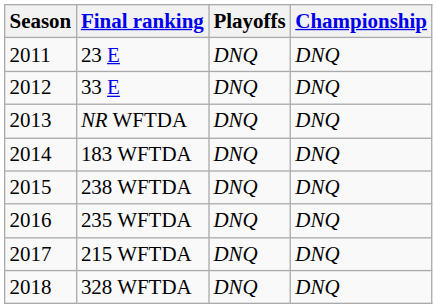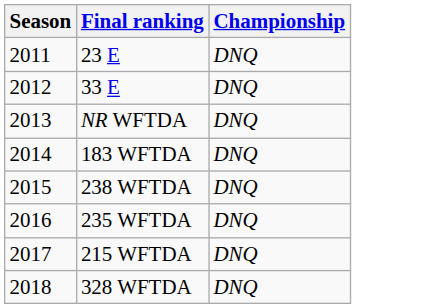 <table class="wikitable sortable">
 <tr>
 <th>Season</th>
 <th><a href='#'>Final ranking</a></th>
-<th>Playoffs</th>
 <th><a href='#'>Championship</a></th>
 </tr>
 <tr>
 <td>2011</td>
 <td>23 <a href='#'>E</a></td>
 <td><em>DNQ</em></td>
-<td><em>DNQ</em></td>
 </tr>
 <tr>
 <td>2012</td>
 <td>33 <a href='#'>E</a></td>
-<td><em>DNQ</em></td>
 <td><em>DNQ</em></td>
 </tr>
 <tr>
 <td>2013</td>
 <td><em>NR</em> WFTDA</td>
 <td><em>DNQ</em></td>
-<td><em>DNQ</em></td>
 </tr>
 <tr>
 <td>2014</td>
 <td>183 WFTDA</td>
-<td><em>DNQ</em></td>
 <td><em>DNQ</em></td>
 </tr>
 <tr>
 <td>2015</td>
 <td>238 WFTDA</td>
 <td><em>DNQ</em></td>
-<td><em>DNQ</em></td>
 </tr>
 <tr>
 <td>2016</td>
 <td>235 WFTDA</td>
-<td><em>DNQ</em></td>
 <td><em>DNQ</em></td>
 </tr>
 <tr>
 <td>2017</td>
 <td>215 WFTDA</td>
 <td><em>DNQ</em></td>
-<td><em>DNQ</em></td>
 </tr>
 <tr>
 <td>2018</td>
 <td>328 WFTDA</td>
 <td><em>DNQ</em></td>
-<td><em>DNQ</em></td>
 </tr>
 </table>
